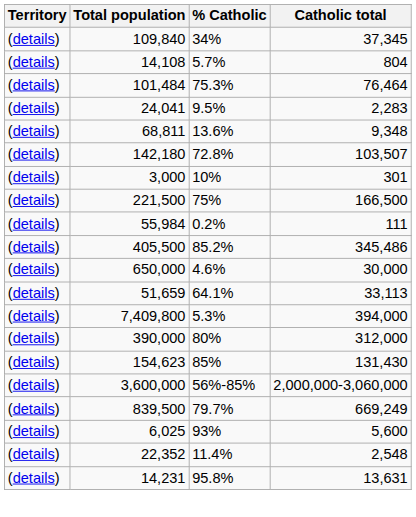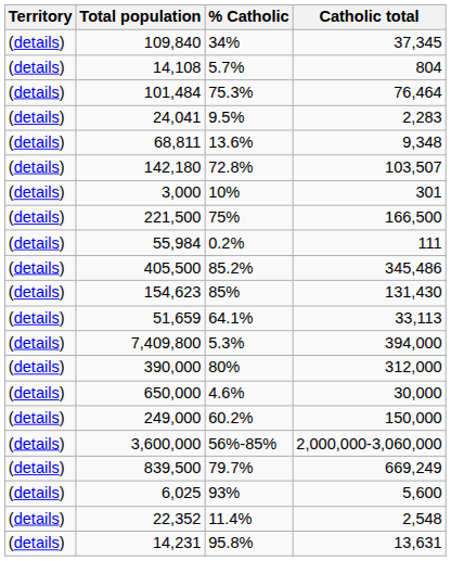 <table class="wikitable sortable">
 <tr>
 <th>Territory</th>
 <th>Total population</th>
 <th data-sort-type="number">% Catholic</th>
 <th data-sort-type="number">Catholic total</th>
 </tr>
 <tr>
 <td> (<a href='#'>details</a>)</td>
 <td align="right">109,840</td>
 <td>34%</td>
 <td align="right">37,345</td>
 </tr>
 <tr>
 <td> (<a href='#'>details</a>)</td>
 <td align="right">14,108</td>
 <td>5.7%</td>
 <td align="right">804</td>
 </tr>
 <tr>
 <td> (<a href='#'>details</a>)</td>
 <td align="right">101,484</td>
 <td>75.3%</td>
 <td align="right">76,464</td>
 </tr>
 <tr>
 <td> (<a href='#'>details</a>)</td>
 <td align="right">24,041</td>
 <td>9.5%</td>
 <td align="right">2,283</td>
 </tr>
 <tr>
 <td> (<a href='#'>details</a>)</td>
 <td align="right">68,811</td>
 <td>13.6%</td>
 <td align="right">9,348</td>
 </tr>
 <tr>
 <td> (<a href='#'>details</a>)</td>
 <td align="right">142,180</td>
 <td>72.8%</td>
 <td align="right">103,507</td>
 </tr>
 <tr>
 <td> (<a href='#'>details</a>)</td>
 <td align="right">3,000</td>
 <td>10%</td>
 <td align="right">301</td>
 </tr>
 <tr>
 <td> (<a href='#'>details</a>)</td>
 <td align="right">221,500</td>
 <td>75%</td>
 <td align="right">166,500</td>
 </tr>
 <tr>
 <td> (<a href='#'>details</a>)</td>
 <td align="right">55,984</td>
 <td>0.2%</td>
 <td align="right">111</td>
 </tr>
 <tr>
 <td> (<a href='#'>details</a>)</td>
 <td align="right">405,500</td>
 <td>85.2%</td>
 <td align="right">345,486</td>
 </tr>
 <tr>
 <td> (<a href='#'>details</a>)</td>
-<td align="right">650,000</td>
-<td>4.6%</td>
-<td align="right">30,000</td>
+<td align="right">154,623</td>
+<td>85%</td>
+<td align="right">131,430</td>
 </tr>
 <tr>
 <td> (<a href='#'>details</a>)</td>
 <td align="right">51,659</td>
 <td>64.1%</td>
 <td align="right">33,113</td>
 </tr>
 <tr>
 <td> (<a href='#'>details</a>)</td>
 <td align="right">7,409,800</td>
 <td>5.3%</td>
 <td align="right">394,000</td>
 </tr>
 <tr>
 <td> (<a href='#'>details</a>)</td>
 <td align="right">390,000</td>
 <td>80%</td>
 <td align="right">312,000</td>
 </tr>
 <tr>
 <td> (<a href='#'>details</a>)</td>
-<td align="right">154,623</td>
-<td>85%</td>
-<td align="right">131,430</td>
+<td align="right">650,000</td>
+<td>4.6%</td>
+<td align="right">30,000</td>
+</tr>
+<tr>
+<td> (<a href='#'>details</a>)</td>
+<td align="right">249,000</td>
+<td>60.2%</td>
+<td align="right">150,000</td>
 </tr>
 <tr>
 <td> (<a href='#'>details</a>)</td>
 <td align="right">3,600,000</td>
 <td>56%-85%</td>
 <td align="right">2,000,000-3,060,000</td>
 </tr>
 <tr>
 <td> (<a href='#'>details</a>)</td>
 <td align="right">839,500</td>
 <td>79.7%</td>
 <td align="right">669,249</td>
 </tr>
 <tr>
 <td> (<a href='#'>details</a>)</td>
 <td align="right">6,025</td>
 <td>93%</td>
 <td align="right">5,600</td>
 </tr>
 <tr>
 <td> (<a href='#'>details</a>)</td>
 <td align="right">22,352</td>
 <td>11.4%</td>
 <td align="right">2,548</td>
 </tr>
 <tr>
 <td> (<a href='#'>details</a>)</td>
 <td align="right">14,231</td>
 <td>95.8%</td>
 <td align="right">13,631</td>
 </tr>
 </table>
